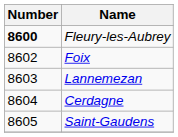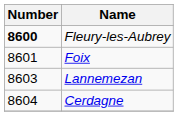 <table class=wikitable>
 <tr>
 <th>Number</th>
 <th>Name</th>
 </tr>
 <tr>
 <td><strong>8600</strong></td>
 <td><em>Fleury-les-Aubrey</em></td>
 </tr>
 <tr>
-<td>8602</td>
+<td>8601</td>
 <td><em><a href='#'>Foix</a></em></td>
 </tr>
 <tr>
 <td>8603</td>
 <td><em><a href='#'>Lannemezan</a></em></td>
 </tr>
 <tr>
 <td>8604</td>
 <td><em><a href='#'>Cerdagne</a></em></td>
 </tr>
 <tr>
-<td>8605</td>
-<td><em><a href='#'>Saint-Gaudens</a></em></td>
-</tr>
-<tr>
 </tr>
 </table>
